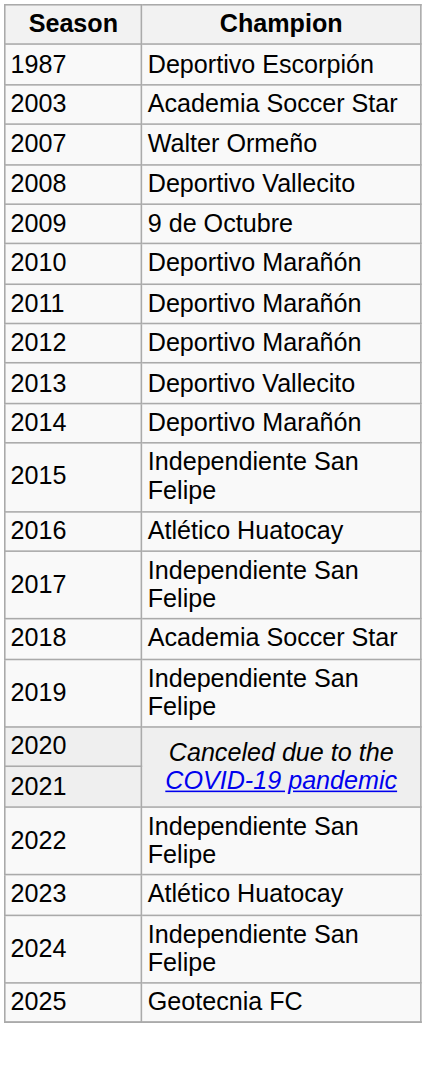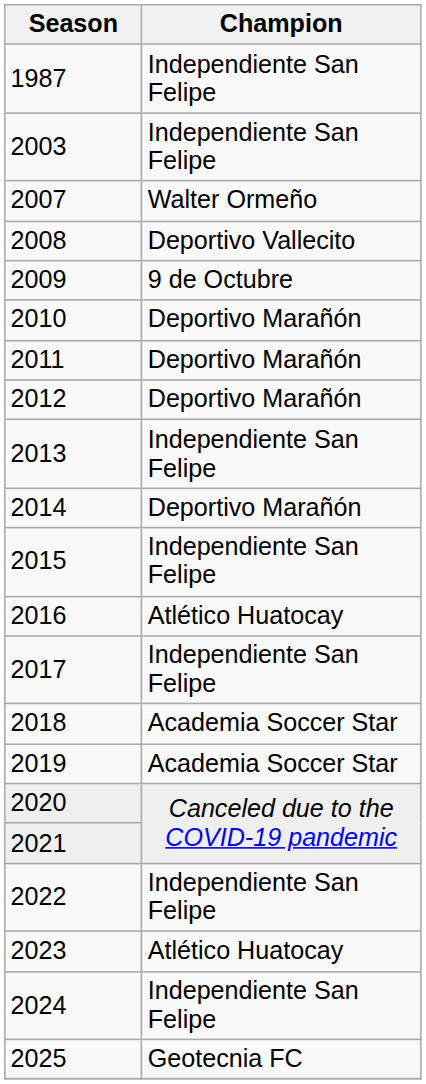 <table class="wikitable sortable">
 <tr>
 <th width=80px>Season</th>
 <th width=170px>Champion</th>
 </tr>
 <tr>
 <td>1987</td>
-<td>Deportivo Escorpión</td>
+<td>Independiente San Felipe</td>
 </tr>
 <tr>
 <td>2003</td>
-<td>Academia Soccer Star</td>
+<td>Independiente San Felipe</td>
 </tr>
 <tr>
 <td>2007</td>
 <td>Walter Ormeño</td>
 </tr>
 <tr>
 <td>2008</td>
 <td>Deportivo Vallecito</td>
 </tr>
 <tr>
 <td>2009</td>
 <td>9 de Octubre</td>
 </tr>
 <tr>
 <td>2010</td>
 <td>Deportivo Marañón</td>
 </tr>
 <tr>
 <td>2011</td>
 <td>Deportivo Marañón</td>
 </tr>
 <tr>
 <td>2012</td>
 <td>Deportivo Marañón</td>
 </tr>
 <tr>
 <td>2013</td>
-<td>Deportivo Vallecito</td>
+<td>Independiente San Felipe</td>
 </tr>
 <tr>
 <td>2014</td>
 <td>Deportivo Marañón</td>
 </tr>
 <tr>
 <td>2015</td>
 <td>Independiente San Felipe</td>
 </tr>
 <tr>
 <td>2016</td>
 <td>Atlético Huatocay</td>
 </tr>
 <tr>
 <td>2017</td>
 <td>Independiente San Felipe</td>
 </tr>
 <tr>
 <td>2018</td>
 <td>Academia Soccer Star</td>
 </tr>
 <tr>
 <td>2019</td>
-<td>Independiente San Felipe</td>
+<td>Academia Soccer Star</td>
 </tr>
 <tr bgcolor=#efefef>
 <td>2020</td>
 <td rowspan=2 colspan="1" align=center><em>Canceled due to the <a href='#'>COVID-19 pandemic</a></em></td>
 </tr>
 <tr bgcolor=#efefef>
 <td>2021</td>
 </tr>
 <tr>
 <td>2022</td>
 <td>Independiente San Felipe</td>
 </tr>
 <tr>
 <td>2023</td>
 <td>Atlético Huatocay</td>
 </tr>
 <tr>
 <td>2024</td>
 <td>Independiente San Felipe</td>
 </tr>
 <tr>
 <td>2025</td>
 <td>Geotecnia FC</td>
 </tr>
 <tr>
 </tr>
 </table>
